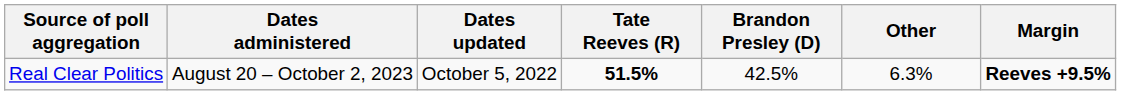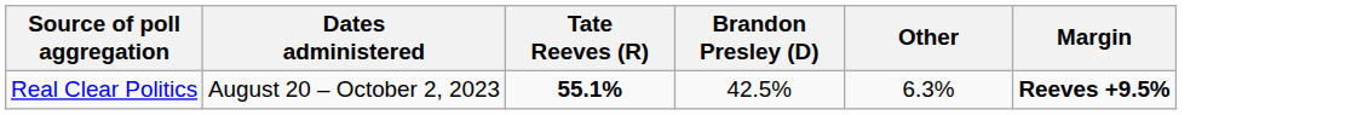 <table class="wikitable sortable" style="text-align:center;font-size:90%;line-height:17px">
 <tr>
 <th>Source of poll<br>aggregation</th>
 <th>Dates<br>administered</th>
-<th>Dates<br>updated</th>
 <th style="width:100px;">Tate<br>Reeves (R)</th>
 <th style="width:100px;">Brandon<br>Presley (D)</th>
 <th style="width:100px;">Other<br></th>
 <th>Margin</th>
 </tr>
 <tr>
 <td><a href='#'>Real Clear Politics</a></td>
 <td>August 20 – October 2, 2023</td>
-<td>October 5, 2022</td>
-<td><strong>51.5%</strong></td>
+<td><strong>55.1%</strong></td>
 <td>42.5%</td>
 <td>6.3%</td>
 <td><strong>Reeves +9.5%</strong></td>
 </tr>
 </table>
